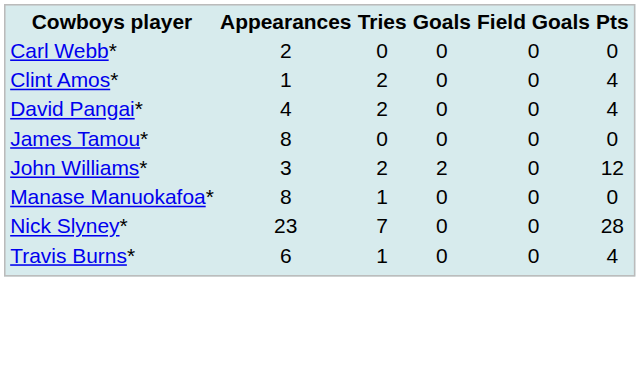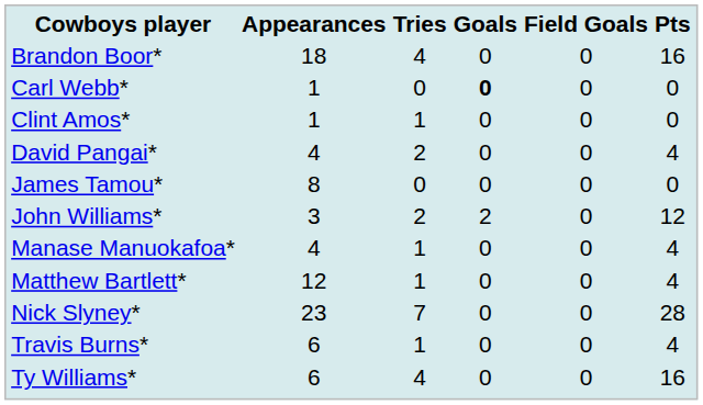 <table cellpadding=1; style="border:1px solid #BBB; background-color:#d7ebed; font-size:85%;">
 <tr>
 <th>Cowboys player</th>
 <th>Appearances</th>
 <th>Tries</th>
 <th>Goals</th>
 <th>Field Goals</th>
 <th>Pts</th>
 </tr>
 <tr ---->
-<td>   <a href='#'>Carl Webb</a>*</td>
-<td align="center">2</td>
+<td>   <a href='#'>Brandon Boor</a>*</td>
+<td align="center">18</td>
+<td align="center">4</td>
 <td align="center">0</td>
 <td align="center">0</td>
+<td align="center">16</td>
+</tr>
+<tr ---->
+<td>   <a href='#'>Carl Webb</a>*</td>
+<td align="center">1</td>
+<td align="center">0</td>
+<td align="center"><strong>0</strong></td>
 <td align="center">0</td>
 <td align="center">0</td>
 </tr>
 <tr ---->
 <td>   <a href='#'>Clint Amos</a>*</td>
 <td align="center">1</td>
-<td align="center">2</td>
+<td align="center">1</td>
 <td align="center">0</td>
 <td align="center">0</td>
-<td align="center">4</td>
+<td align="center">0</td>
 </tr>
 <tr ---->
 <td>   <a href='#'>David Pangai</a>*</td>
 <td align="center">4</td>
 <td align="center">2</td>
 <td align="center">0</td>
 <td align="center">0</td>
 <td align="center">4</td>
 </tr>
 <tr ---->
 <td>   <a href='#'>James Tamou</a>*</td>
 <td align="center">8</td>
 <td align="center">0</td>
 <td align="center">0</td>
 <td align="center">0</td>
 <td align="center">0</td>
 </tr>
 <tr ---->
 <td>   <a href='#'>John Williams</a>*</td>
 <td align="center">3</td>
 <td align="center">2</td>
 <td align="center">2</td>
 <td align="center">0</td>
 <td align="center">12</td>
 </tr>
 <tr ---->
 <td>   <a href='#'>Manase Manuokafoa</a>*</td>
-<td align="center">8</td>
+<td align="center">4</td>
 <td align="center">1</td>
 <td align="center">0</td>
 <td align="center">0</td>
+<td align="center">4</td>
+</tr>
+<tr ---->
+<td>  <a href='#'>Matthew Bartlett</a>*</td>
+<td align="center">12</td>
+<td align="center">1</td>
 <td align="center">0</td>
+<td align="center">0</td>
+<td align="center">4</td>
 </tr>
 <tr ---->
 <td>   <a href='#'>Nick Slyney</a>*</td>
 <td align="center">23</td>
 <td align="center">7</td>
 <td align="center">0</td>
 <td align="center">0</td>
 <td align="center">28</td>
 </tr>
 <tr ---->
 <td>   <a href='#'>Travis Burns</a>*</td>
 <td align="center">6</td>
 <td align="center">1</td>
 <td align="center">0</td>
 <td align="center">0</td>
 <td align="center">4</td>
 </tr>
 <tr ---->
+<td>   <a href='#'>Ty Williams</a>*</td>
+<td align="center">6</td>
+<td align="center">4</td>
+<td align="center">0</td>
+<td align="center">0</td>
+<td align="center">16</td>
+</tr>
+<tr ---->
 </tr>
 </table>
